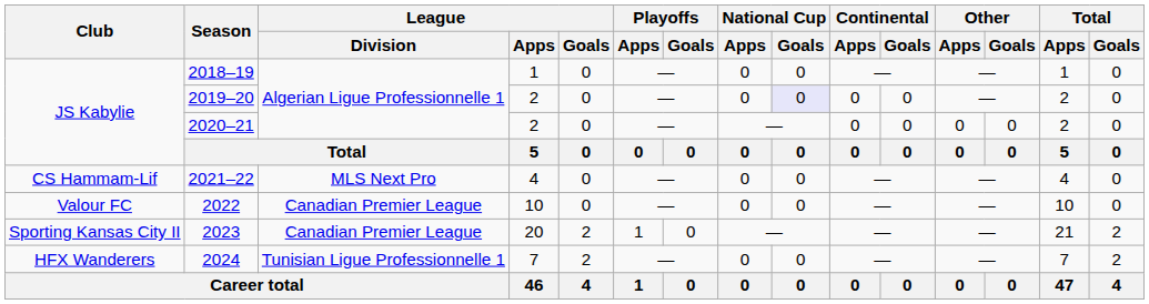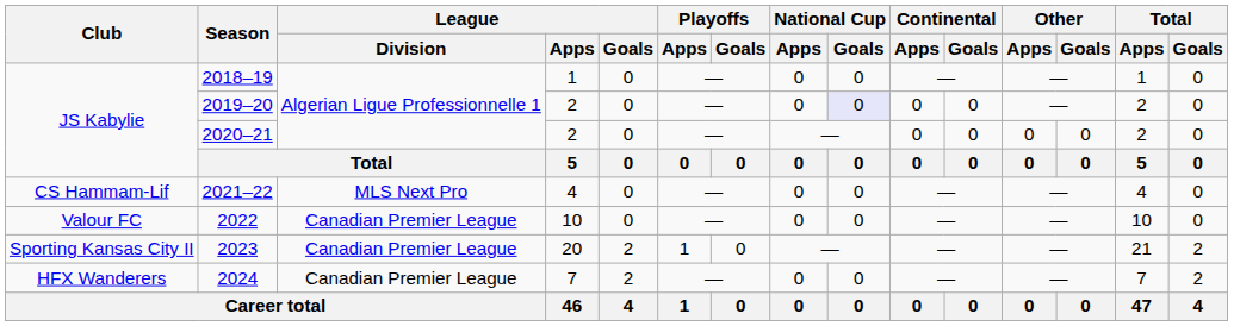 <table class="wikitable" style="text-align: center">
 <tr>
 <th rowspan="2">Club</th>
 <th rowspan="2">Season</th>
 <th colspan="3">League</th>
 <th colspan="2">Playoffs</th>
 <th colspan="2">National Cup</th>
 <th colspan="2">Continental</th>
 <th colspan="2">Other</th>
 <th colspan="2">Total</th>
 </tr>
 <tr>
 <th>Division</th>
 <th>Apps</th>
 <th>Goals</th>
 <th>Apps</th>
 <th>Goals</th>
 <th>Apps</th>
 <th>Goals</th>
 <th>Apps</th>
 <th>Goals</th>
 <th>Apps</th>
 <th>Goals</th>
 <th>Apps</th>
 <th>Goals</th>
 </tr>
 <tr>
 <td rowspan="4"><a href='#'>JS Kabylie</a></td>
 <td><a href='#'>2018–19</a></td>
 <td rowspan=3><a href='#'>Algerian Ligue Professionnelle 1</a></td>
 <td>1</td>
 <td>0</td>
 <td colspan="2">—</td>
 <td>0</td>
 <td>0</td>
 <td colspan="2">—</td>
 <td colspan="2">—</td>
 <td>1</td>
 <td>0</td>
 </tr>
 <tr>
 <td><a href='#'>2019–20</a></td>
 <td>2</td>
 <td>0</td>
 <td colspan="2">—</td>
 <td>0</td>
 <td style="background: lavender;">0</td>
 <td>0</td>
 <td>0</td>
 <td colspan="2">—</td>
 <td>2</td>
 <td>0</td>
 </tr>
 <tr>
 <td><a href='#'>2020–21</a></td>
 <td>2</td>
 <td>0</td>
 <td colspan="2">—</td>
 <td colspan="2">—</td>
 <td>0</td>
 <td>0</td>
 <td>0</td>
 <td>0</td>
 <td>2</td>
 <td>0</td>
 </tr>
 <tr>
 <th colspan="2">Total</th>
 <th>5</th>
 <th>0</th>
 <th>0</th>
 <th>0</th>
 <th>0</th>
 <th>0</th>
 <th>0</th>
 <th>0</th>
 <th>0</th>
 <th>0</th>
 <th>5</th>
 <th>0</th>
 </tr>
 <tr>
 <td><a href='#'>CS Hammam-Lif</a></td>
 <td><a href='#'>2021–22</a></td>
 <td><a href='#'>MLS Next Pro</a></td>
 <td>4</td>
 <td>0</td>
 <td colspan="2">—</td>
 <td>0</td>
 <td>0</td>
 <td colspan="2">—</td>
 <td colspan="2">—</td>
 <td>4</td>
 <td>0</td>
 </tr>
 <tr>
 <td><a href='#'>Valour FC</a></td>
 <td><a href='#'>2022</a></td>
 <td><a href='#'>Canadian Premier League</a></td>
 <td>10</td>
 <td>0</td>
 <td colspan="2">—</td>
 <td>0</td>
 <td>0</td>
 <td colspan="2">—</td>
 <td colspan="2">—</td>
 <td>10</td>
 <td>0</td>
 </tr>
 <tr>
 <td><a href='#'>Sporting Kansas City II</a></td>
 <td><a href='#'>2023</a></td>
 <td><a href='#'>Canadian Premier League</a></td>
 <td>20</td>
 <td>2</td>
 <td>1</td>
 <td>0</td>
 <td colspan="2">—</td>
 <td colspan="2">—</td>
 <td colspan="2">—</td>
 <td>21</td>
 <td>2</td>
 </tr>
 <tr>
 <td><a href='#'>HFX Wanderers</a></td>
 <td><a href='#'>2024</a></td>
-<td><a href='#'>Tunisian Ligue Professionnelle 1</a></td>
+<td>Canadian Premier League</td>
 <td>7</td>
 <td>2</td>
 <td colspan="2">—</td>
 <td>0</td>
 <td>0</td>
 <td colspan="2">—</td>
 <td colspan="2">—</td>
 <td>7</td>
 <td>2</td>
 </tr>
 <tr>
 <th colspan="3">Career total</th>
 <th>46</th>
 <th>4</th>
 <th>1</th>
 <th>0</th>
 <th>0</th>
 <th>0</th>
 <th>0</th>
 <th>0</th>
 <th>0</th>
 <th>0</th>
 <th>47</th>
 <th>4</th>
 </tr>
 </table>
